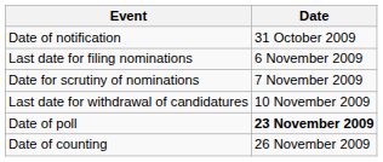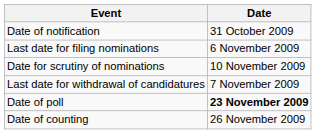 <table class="wikitable">
 <tr>
 <th><strong>Event</strong></th>
 <th><strong>Date</strong></th>
 </tr>
 <tr>
 <td>Date of notification</td>
 <td>31 October 2009</td>
 </tr>
 <tr>
 <td>Last date for filing nominations</td>
 <td>6 November 2009</td>
 </tr>
 <tr>
 <td>Date for scrutiny of nominations</td>
-<td>7 November 2009</td>
+<td>10 November 2009</td>
 </tr>
 <tr>
 <td>Last date for withdrawal of candidatures</td>
-<td>10 November 2009</td>
+<td>7 November 2009</td>
 </tr>
 <tr>
 <td>Date of poll</td>
 <td><strong>23 November 2009</strong></td>
 </tr>
 <tr>
 <td>Date of counting</td>
 <td>26 November 2009</td>
 </tr>
 </table>
